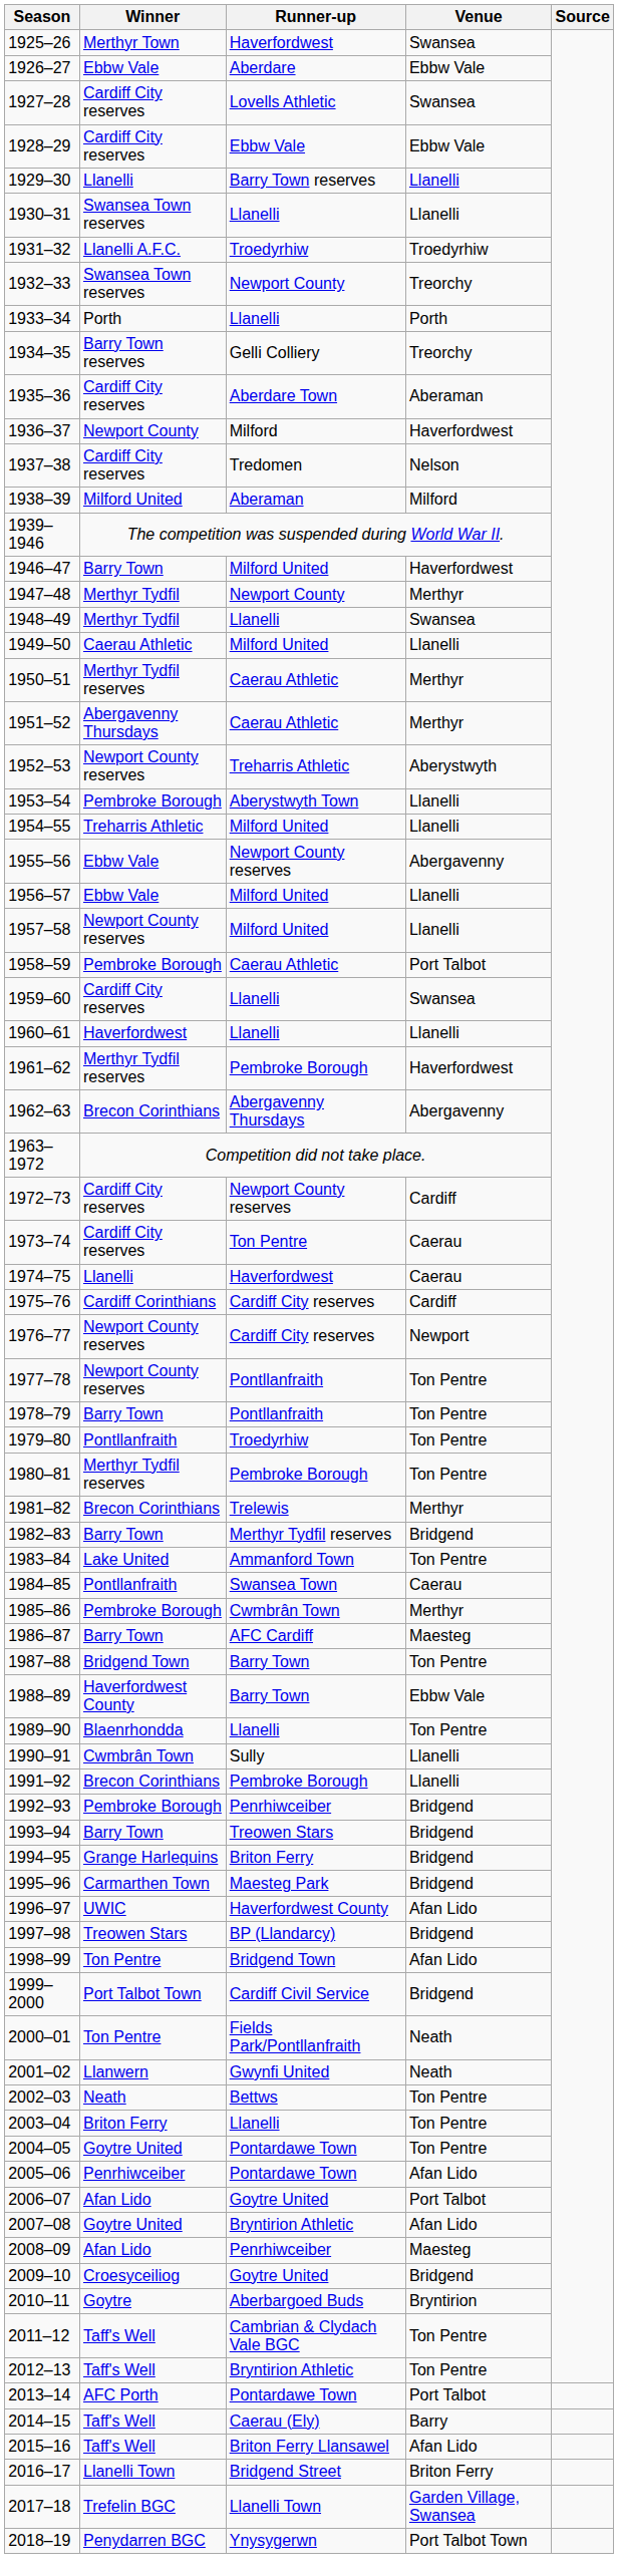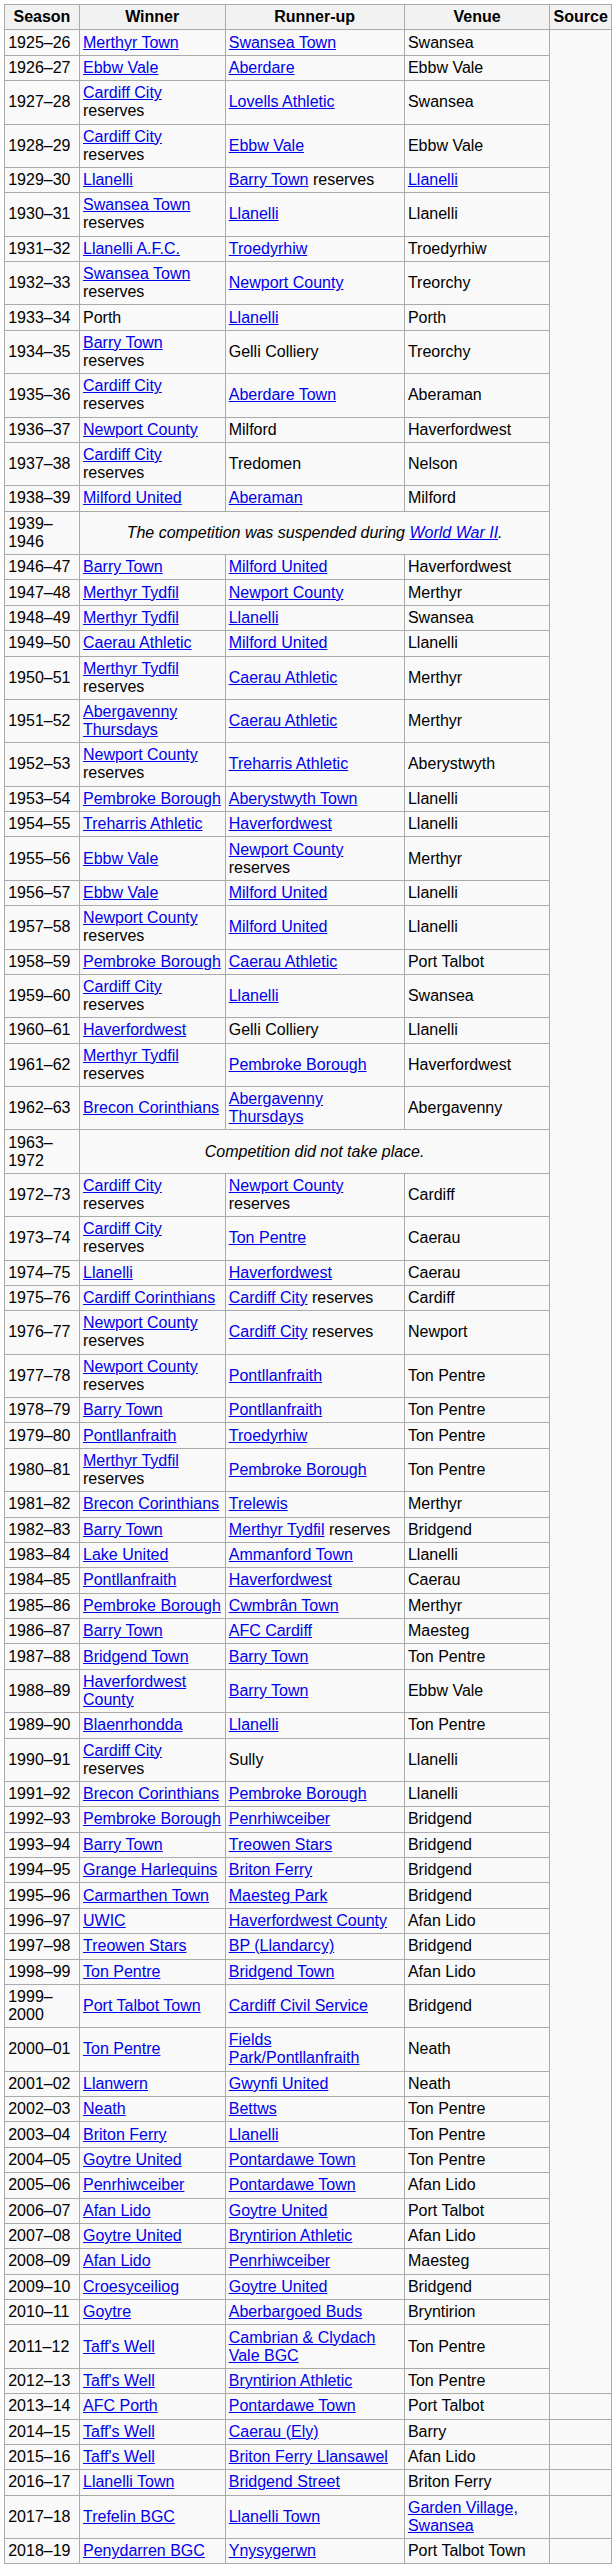 <table class="wikitable">
 <tr>
 <th>Season</th>
 <th>Winner</th>
 <th>Runner-up</th>
 <th>Venue</th>
 <th>Source</th>
 </tr>
 <tr>
 <td>1925–26</td>
 <td><a href='#'>Merthyr Town</a></td>
-<td><a href='#'>Haverfordwest</a></td>
+<td><a href='#'>Swansea Town</a></td>
 <td>Swansea</td>
 <td rowspan="74"></td>
 </tr>
 <tr>
 <td>1926–27</td>
 <td><a href='#'>Ebbw Vale</a></td>
 <td><a href='#'>Aberdare</a></td>
 <td>Ebbw Vale</td>
 </tr>
 <tr>
 <td>1927–28</td>
 <td><a href='#'>Cardiff City</a> reserves</td>
 <td><a href='#'>Lovells Athletic</a></td>
 <td>Swansea</td>
 </tr>
 <tr>
 <td>1928–29</td>
 <td><a href='#'>Cardiff City</a> reserves</td>
 <td><a href='#'>Ebbw Vale</a></td>
 <td>Ebbw Vale</td>
 </tr>
 <tr>
 <td>1929–30</td>
 <td><a href='#'>Llanelli</a></td>
 <td><a href='#'>Barry Town</a> reserves</td>
 <td><a href='#'>Llanelli</a></td>
 </tr>
 <tr>
 <td>1930–31</td>
 <td><a href='#'>Swansea Town</a> reserves</td>
 <td><a href='#'>Llanelli</a></td>
 <td>Llanelli</td>
 </tr>
 <tr>
 <td>1931–32</td>
 <td><a href='#'>Llanelli A.F.C.</a></td>
 <td><a href='#'>Troedyrhiw</a></td>
 <td>Troedyrhiw</td>
 </tr>
 <tr>
 <td>1932–33</td>
 <td><a href='#'>Swansea Town</a> reserves</td>
 <td><a href='#'>Newport County</a></td>
 <td>Treorchy</td>
 </tr>
 <tr>
 <td>1933–34</td>
 <td>Porth</td>
 <td><a href='#'>Llanelli</a></td>
 <td>Porth</td>
 </tr>
 <tr>
 <td>1934–35</td>
 <td><a href='#'>Barry Town</a> reserves</td>
 <td>Gelli Colliery</td>
 <td>Treorchy</td>
 </tr>
 <tr>
 <td>1935–36</td>
 <td><a href='#'>Cardiff City</a> reserves</td>
 <td><a href='#'>Aberdare Town</a></td>
 <td>Aberaman</td>
 </tr>
 <tr>
 <td>1936–37</td>
 <td><a href='#'>Newport County</a></td>
 <td>Milford</td>
 <td>Haverfordwest</td>
 </tr>
 <tr>
 <td>1937–38</td>
 <td><a href='#'>Cardiff City</a> reserves</td>
 <td>Tredomen</td>
 <td>Nelson</td>
 </tr>
 <tr>
 <td>1938–39</td>
 <td><a href='#'>Milford United</a></td>
 <td><a href='#'>Aberaman</a></td>
 <td>Milford</td>
 </tr>
 <tr>
 <td>1939–1946</td>
 <td colspan="3" align="center"><em>The competition was suspended during <a href='#'>World War II</a>.</em></td>
 </tr>
 <tr>
 <td>1946–47</td>
 <td><a href='#'>Barry Town</a></td>
 <td><a href='#'>Milford United</a></td>
 <td>Haverfordwest</td>
 </tr>
 <tr>
 <td>1947–48</td>
 <td><a href='#'>Merthyr Tydfil</a></td>
 <td><a href='#'>Newport County</a></td>
 <td>Merthyr</td>
 </tr>
 <tr>
 <td>1948–49</td>
 <td><a href='#'>Merthyr Tydfil</a></td>
 <td><a href='#'>Llanelli</a></td>
 <td>Swansea</td>
 </tr>
 <tr>
 <td>1949–50</td>
 <td><a href='#'>Caerau Athletic</a></td>
 <td><a href='#'>Milford United</a></td>
 <td>Llanelli</td>
 </tr>
 <tr>
 <td>1950–51</td>
 <td><a href='#'>Merthyr Tydfil</a> reserves</td>
 <td><a href='#'>Caerau Athletic</a></td>
 <td>Merthyr</td>
 </tr>
 <tr>
 <td>1951–52</td>
 <td><a href='#'>Abergavenny Thursdays</a></td>
 <td><a href='#'>Caerau Athletic</a></td>
 <td>Merthyr</td>
 </tr>
 <tr>
 <td>1952–53</td>
 <td><a href='#'>Newport County</a> reserves</td>
 <td><a href='#'>Treharris Athletic</a></td>
 <td>Aberystwyth</td>
 </tr>
 <tr>
 <td>1953–54</td>
 <td><a href='#'>Pembroke Borough</a></td>
 <td><a href='#'>Aberystwyth Town</a></td>
 <td>Llanelli</td>
 </tr>
 <tr>
 <td>1954–55</td>
 <td><a href='#'>Treharris Athletic</a></td>
-<td><a href='#'>Milford United</a></td>
+<td><a href='#'>Haverfordwest</a></td>
 <td>Llanelli</td>
 </tr>
 <tr>
 <td>1955–56</td>
 <td><a href='#'>Ebbw Vale</a></td>
 <td><a href='#'>Newport County</a> reserves</td>
-<td>Abergavenny</td>
+<td>Merthyr</td>
 </tr>
 <tr>
 <td>1956–57</td>
 <td><a href='#'>Ebbw Vale</a></td>
 <td><a href='#'>Milford United</a></td>
 <td>Llanelli</td>
 </tr>
 <tr>
 <td>1957–58</td>
 <td><a href='#'>Newport County</a> reserves</td>
 <td><a href='#'>Milford United</a></td>
 <td>Llanelli</td>
 </tr>
 <tr>
 <td>1958–59</td>
 <td><a href='#'>Pembroke Borough</a></td>
 <td><a href='#'>Caerau Athletic</a></td>
 <td>Port Talbot</td>
 </tr>
 <tr>
 <td>1959–60</td>
 <td><a href='#'>Cardiff City</a> reserves</td>
 <td><a href='#'>Llanelli</a></td>
 <td>Swansea</td>
 </tr>
 <tr>
 <td>1960–61</td>
 <td><a href='#'>Haverfordwest</a></td>
-<td><a href='#'>Llanelli</a></td>
+<td>Gelli Colliery</td>
 <td>Llanelli</td>
 </tr>
 <tr>
 <td>1961–62</td>
 <td><a href='#'>Merthyr Tydfil</a> reserves</td>
 <td><a href='#'>Pembroke Borough</a></td>
 <td>Haverfordwest</td>
 </tr>
 <tr>
 <td>1962–63</td>
 <td><a href='#'>Brecon Corinthians</a></td>
 <td><a href='#'>Abergavenny Thursdays</a></td>
 <td>Abergavenny</td>
 </tr>
 <tr>
 <td>1963–1972</td>
 <td colspan="3" align="center"><em>Competition did not take place.</em></td>
 </tr>
 <tr>
 <td>1972–73</td>
 <td><a href='#'>Cardiff City</a> reserves</td>
 <td><a href='#'>Newport County</a> reserves</td>
 <td>Cardiff</td>
 </tr>
 <tr>
 <td>1973–74</td>
 <td><a href='#'>Cardiff City</a> reserves</td>
 <td><a href='#'>Ton Pentre</a></td>
 <td>Caerau</td>
 </tr>
 <tr>
 <td>1974–75</td>
 <td><a href='#'>Llanelli</a></td>
 <td><a href='#'>Haverfordwest</a></td>
 <td>Caerau</td>
 </tr>
 <tr>
 <td>1975–76</td>
 <td><a href='#'>Cardiff Corinthians</a></td>
 <td><a href='#'>Cardiff City</a> reserves</td>
 <td>Cardiff</td>
 </tr>
 <tr>
 <td>1976–77</td>
 <td><a href='#'>Newport County</a> reserves</td>
 <td><a href='#'>Cardiff City</a> reserves</td>
 <td>Newport</td>
 </tr>
 <tr>
 <td>1977–78</td>
 <td><a href='#'>Newport County</a> reserves</td>
 <td><a href='#'>Pontllanfraith</a></td>
 <td>Ton Pentre</td>
 </tr>
 <tr>
 <td>1978–79</td>
 <td><a href='#'>Barry Town</a></td>
 <td><a href='#'>Pontllanfraith</a></td>
 <td>Ton Pentre</td>
 </tr>
 <tr>
 <td>1979–80</td>
 <td><a href='#'>Pontllanfraith</a></td>
 <td><a href='#'>Troedyrhiw</a></td>
 <td>Ton Pentre</td>
 </tr>
 <tr>
 <td>1980–81</td>
 <td><a href='#'>Merthyr Tydfil</a> reserves</td>
 <td><a href='#'>Pembroke Borough</a></td>
 <td>Ton Pentre</td>
 </tr>
 <tr>
 <td>1981–82</td>
 <td><a href='#'>Brecon Corinthians</a></td>
 <td><a href='#'>Trelewis</a></td>
 <td>Merthyr</td>
 </tr>
 <tr>
 <td>1982–83</td>
 <td><a href='#'>Barry Town</a></td>
 <td><a href='#'>Merthyr Tydfil</a> reserves</td>
 <td>Bridgend</td>
 </tr>
 <tr>
 <td>1983–84</td>
 <td><a href='#'>Lake United</a></td>
 <td><a href='#'>Ammanford Town</a></td>
-<td>Ton Pentre</td>
+<td>Llanelli</td>
 </tr>
 <tr>
 <td>1984–85</td>
 <td><a href='#'>Pontllanfraith</a></td>
-<td><a href='#'>Swansea Town</a></td>
+<td><a href='#'>Haverfordwest</a></td>
 <td>Caerau</td>
 </tr>
 <tr>
 <td>1985–86</td>
 <td><a href='#'>Pembroke Borough</a></td>
 <td><a href='#'>Cwmbrân Town</a></td>
 <td>Merthyr</td>
 </tr>
 <tr>
 <td>1986–87</td>
 <td><a href='#'>Barry Town</a></td>
 <td><a href='#'>AFC Cardiff</a></td>
 <td>Maesteg</td>
 </tr>
 <tr>
 <td>1987–88</td>
 <td><a href='#'>Bridgend Town</a></td>
 <td><a href='#'>Barry Town</a></td>
 <td>Ton Pentre</td>
 </tr>
 <tr>
 <td>1988–89</td>
 <td><a href='#'>Haverfordwest County</a></td>
 <td><a href='#'>Barry Town</a></td>
 <td>Ebbw Vale</td>
 </tr>
 <tr>
 <td>1989–90</td>
 <td><a href='#'>Blaenrhondda</a></td>
 <td><a href='#'>Llanelli</a></td>
 <td>Ton Pentre</td>
 </tr>
 <tr>
 <td>1990–91</td>
-<td><a href='#'>Cwmbrân Town</a></td>
+<td><a href='#'>Cardiff City</a> reserves</td>
 <td>Sully</td>
 <td>Llanelli</td>
 </tr>
 <tr>
 <td>1991–92</td>
 <td><a href='#'>Brecon Corinthians</a></td>
 <td><a href='#'>Pembroke Borough</a></td>
 <td>Llanelli</td>
 </tr>
 <tr>
 <td>1992–93</td>
 <td><a href='#'>Pembroke Borough</a></td>
 <td><a href='#'>Penrhiwceiber</a></td>
 <td>Bridgend</td>
 </tr>
 <tr>
 <td>1993–94</td>
 <td><a href='#'>Barry Town</a></td>
 <td><a href='#'>Treowen Stars</a></td>
 <td>Bridgend</td>
 </tr>
 <tr>
 <td>1994–95</td>
 <td><a href='#'>Grange Harlequins</a></td>
 <td><a href='#'>Briton Ferry</a></td>
 <td>Bridgend</td>
 </tr>
 <tr>
 <td>1995–96</td>
 <td><a href='#'>Carmarthen Town</a></td>
 <td><a href='#'>Maesteg Park</a></td>
 <td>Bridgend</td>
 </tr>
 <tr>
 <td>1996–97</td>
 <td><a href='#'>UWIC</a></td>
 <td><a href='#'>Haverfordwest County</a></td>
 <td>Afan Lido</td>
 </tr>
 <tr>
 <td>1997–98</td>
 <td><a href='#'>Treowen Stars</a></td>
 <td><a href='#'>BP (Llandarcy)</a></td>
 <td>Bridgend</td>
 </tr>
 <tr>
 <td>1998–99</td>
 <td><a href='#'>Ton Pentre</a></td>
 <td><a href='#'>Bridgend Town</a></td>
 <td>Afan Lido</td>
 </tr>
 <tr>
 <td>1999–2000</td>
 <td><a href='#'>Port Talbot Town</a></td>
 <td><a href='#'>Cardiff Civil Service</a></td>
 <td>Bridgend</td>
 </tr>
 <tr>
 <td>2000–01</td>
 <td><a href='#'>Ton Pentre</a></td>
 <td><a href='#'>Fields Park/Pontllanfraith</a></td>
 <td>Neath</td>
 </tr>
 <tr>
 <td>2001–02</td>
 <td><a href='#'>Llanwern</a></td>
 <td><a href='#'>Gwynfi United</a></td>
 <td>Neath</td>
 </tr>
 <tr>
 <td>2002–03</td>
 <td><a href='#'>Neath</a></td>
 <td><a href='#'>Bettws</a></td>
 <td>Ton Pentre</td>
 </tr>
 <tr>
 <td>2003–04</td>
 <td><a href='#'>Briton Ferry</a></td>
 <td><a href='#'>Llanelli</a></td>
 <td>Ton Pentre</td>
 </tr>
 <tr>
 <td>2004–05</td>
 <td><a href='#'>Goytre United</a></td>
 <td><a href='#'>Pontardawe Town</a></td>
 <td>Ton Pentre</td>
 </tr>
 <tr>
 <td>2005–06</td>
 <td><a href='#'>Penrhiwceiber</a></td>
 <td><a href='#'>Pontardawe Town</a></td>
 <td>Afan Lido</td>
 </tr>
 <tr>
 <td>2006–07</td>
 <td><a href='#'>Afan Lido</a></td>
 <td><a href='#'>Goytre United</a></td>
 <td>Port Talbot</td>
 </tr>
 <tr>
 <td>2007–08</td>
 <td><a href='#'>Goytre United</a></td>
 <td><a href='#'>Bryntirion Athletic</a></td>
 <td>Afan Lido</td>
 </tr>
 <tr>
 <td>2008–09</td>
 <td><a href='#'>Afan Lido</a></td>
 <td><a href='#'>Penrhiwceiber</a></td>
 <td>Maesteg</td>
 </tr>
 <tr>
 <td>2009–10</td>
 <td><a href='#'>Croesyceiliog</a></td>
 <td><a href='#'>Goytre United</a></td>
 <td>Bridgend</td>
 </tr>
 <tr>
 <td>2010–11</td>
 <td><a href='#'>Goytre</a></td>
 <td><a href='#'>Aberbargoed Buds</a></td>
 <td>Bryntirion</td>
 </tr>
 <tr>
 <td>2011–12</td>
 <td><a href='#'>Taff's Well</a></td>
 <td><a href='#'>Cambrian & Clydach Vale BGC</a></td>
 <td>Ton Pentre</td>
 </tr>
 <tr>
 <td>2012–13</td>
 <td><a href='#'>Taff's Well</a></td>
 <td><a href='#'>Bryntirion Athletic</a></td>
 <td>Ton Pentre</td>
 </tr>
 <tr>
 <td>2013–14</td>
 <td><a href='#'>AFC Porth</a></td>
 <td><a href='#'>Pontardawe Town</a></td>
 <td>Port Talbot</td>
 <td></td>
 </tr>
 <tr>
 <td>2014–15</td>
 <td><a href='#'>Taff's Well</a></td>
 <td><a href='#'>Caerau (Ely)</a></td>
 <td>Barry</td>
 <td></td>
 </tr>
 <tr>
 <td>2015–16</td>
 <td><a href='#'>Taff's Well</a></td>
 <td><a href='#'>Briton Ferry Llansawel</a></td>
 <td>Afan Lido</td>
 <td></td>
 </tr>
 <tr>
 <td>2016–17</td>
 <td><a href='#'>Llanelli Town</a></td>
 <td><a href='#'>Bridgend Street</a></td>
 <td>Briton Ferry</td>
 <td></td>
 </tr>
 <tr>
 <td>2017–18</td>
 <td><a href='#'>Trefelin BGC</a></td>
 <td><a href='#'>Llanelli Town</a></td>
 <td><a href='#'>Garden Village, Swansea</a></td>
 <td></td>
 </tr>
 <tr>
 <td>2018–19</td>
 <td><a href='#'>Penydarren BGC</a></td>
 <td><a href='#'>Ynysygerwn</a></td>
 <td>Port Talbot Town</td>
 </tr>
 </table>
